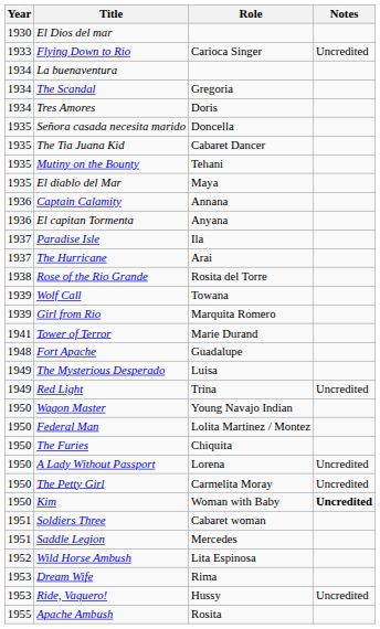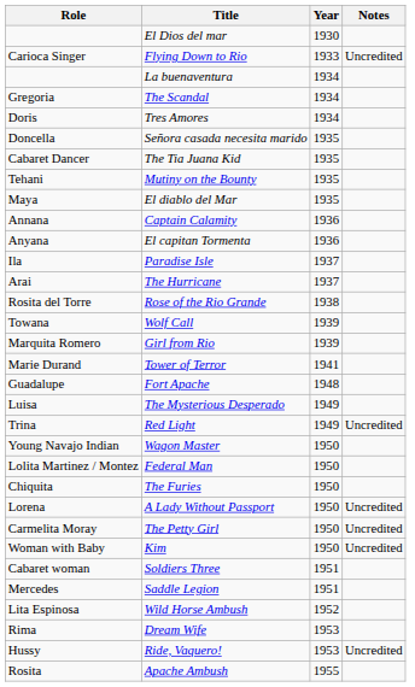 <table class="wikitable">
 <tr>
+<th>Role</th>
+<th>Title</th>
 <th>Year</th>
-<th>Title</th>
-<th>Role</th>
 <th>Notes</th>
 </tr>
 <tr>
+<td></td>
+<td><em>El Dios del mar</em></td>
 <td>1930</td>
-<td><em>El Dios del mar</em></td>
-<td></td>
 <td></td>
 </tr>
 <tr>
+<td>Carioca Singer</td>
+<td><em><a href='#'>Flying Down to Rio</a></em></td>
 <td>1933</td>
-<td><em><a href='#'>Flying Down to Rio</a></em></td>
-<td>Carioca Singer</td>
 <td>Uncredited</td>
 </tr>
 <tr>
+<td></td>
+<td><em>La buenaventura</em></td>
 <td>1934</td>
-<td><em>La buenaventura</em></td>
-<td></td>
 <td></td>
 </tr>
 <tr>
+<td>Gregoria</td>
+<td><em><a href='#'>The Scandal</a></em></td>
 <td>1934</td>
-<td><em><a href='#'>The Scandal</a></em></td>
-<td>Gregoria</td>
 <td></td>
 </tr>
 <tr>
+<td>Doris</td>
+<td><em>Tres Amores</em></td>
 <td>1934</td>
-<td><em>Tres Amores</em></td>
-<td>Doris</td>
 <td></td>
 </tr>
 <tr>
+<td>Doncella</td>
+<td><em>Señora casada necesita marido</em></td>
 <td>1935</td>
-<td><em>Señora casada necesita marido</em></td>
-<td>Doncella</td>
 <td></td>
 </tr>
 <tr>
+<td>Cabaret Dancer</td>
+<td><em>The Tia Juana Kid</em></td>
 <td>1935</td>
-<td><em>The Tia Juana Kid</em></td>
-<td>Cabaret Dancer</td>
 <td></td>
 </tr>
 <tr>
+<td>Tehani</td>
+<td><em><a href='#'>Mutiny on the Bounty</a></em></td>
 <td>1935</td>
-<td><em><a href='#'>Mutiny on the Bounty</a></em></td>
-<td>Tehani</td>
 <td></td>
 </tr>
 <tr>
+<td>Maya</td>
+<td><em>El diablo del Mar</em></td>
 <td>1935</td>
-<td><em>El diablo del Mar</em></td>
-<td>Maya</td>
 <td></td>
 </tr>
 <tr>
+<td>Annana</td>
+<td><em><a href='#'>Captain Calamity</a></em></td>
 <td>1936</td>
-<td><em><a href='#'>Captain Calamity</a></em></td>
-<td>Annana</td>
 <td></td>
 </tr>
 <tr>
+<td>Anyana</td>
+<td><em>El capitan Tormenta</em></td>
 <td>1936</td>
-<td><em>El capitan Tormenta</em></td>
-<td>Anyana</td>
 <td></td>
 </tr>
 <tr>
+<td>Ila</td>
+<td><em><a href='#'>Paradise Isle</a></em></td>
 <td>1937</td>
-<td><em><a href='#'>Paradise Isle</a></em></td>
-<td>Ila</td>
 <td></td>
 </tr>
 <tr>
+<td>Arai</td>
+<td><em><a href='#'>The Hurricane</a></em></td>
 <td>1937</td>
-<td><em><a href='#'>The Hurricane</a></em></td>
-<td>Arai</td>
 <td></td>
 </tr>
 <tr>
+<td>Rosita del Torre</td>
+<td><em><a href='#'>Rose of the Rio Grande</a></em></td>
 <td>1938</td>
-<td><em><a href='#'>Rose of the Rio Grande</a></em></td>
-<td>Rosita del Torre</td>
 <td></td>
 </tr>
 <tr>
+<td>Towana</td>
+<td><em><a href='#'>Wolf Call</a></em></td>
 <td>1939</td>
-<td><em><a href='#'>Wolf Call</a></em></td>
-<td>Towana</td>
 <td></td>
 </tr>
 <tr>
+<td>Marquita Romero</td>
+<td><em><a href='#'>Girl from Rio</a></em></td>
 <td>1939</td>
-<td><em><a href='#'>Girl from Rio</a></em></td>
-<td>Marquita Romero</td>
 <td></td>
 </tr>
 <tr>
+<td>Marie Durand</td>
+<td><em><a href='#'>Tower of Terror</a></em></td>
 <td>1941</td>
-<td><em><a href='#'>Tower of Terror</a></em></td>
-<td>Marie Durand</td>
 <td></td>
 </tr>
 <tr>
+<td>Guadalupe</td>
+<td><em><a href='#'>Fort Apache</a></em></td>
 <td>1948</td>
-<td><em><a href='#'>Fort Apache</a></em></td>
-<td>Guadalupe</td>
 <td></td>
 </tr>
 <tr>
+<td>Luisa</td>
+<td><em><a href='#'>The Mysterious Desperado</a></em></td>
 <td>1949</td>
-<td><em><a href='#'>The Mysterious Desperado</a></em></td>
-<td>Luisa</td>
 <td></td>
 </tr>
 <tr>
+<td>Trina</td>
+<td><em><a href='#'>Red Light</a></em></td>
 <td>1949</td>
-<td><em><a href='#'>Red Light</a></em></td>
-<td>Trina</td>
 <td>Uncredited</td>
 </tr>
 <tr>
+<td>Young Navajo Indian</td>
+<td><em><a href='#'>Wagon Master</a></em></td>
 <td>1950</td>
-<td><em><a href='#'>Wagon Master</a></em></td>
-<td>Young Navajo Indian</td>
 <td></td>
 </tr>
 <tr>
+<td>Lolita Martinez / Montez</td>
+<td><em><a href='#'>Federal Man</a></em></td>
 <td>1950</td>
-<td><em><a href='#'>Federal Man</a></em></td>
-<td>Lolita Martinez / Montez</td>
 <td></td>
 </tr>
 <tr>
+<td>Chiquita</td>
+<td><em><a href='#'>The Furies</a></em></td>
 <td>1950</td>
-<td><em><a href='#'>The Furies</a></em></td>
-<td>Chiquita</td>
 <td></td>
 </tr>
 <tr>
+<td>Lorena</td>
+<td><em><a href='#'>A Lady Without Passport</a></em></td>
 <td>1950</td>
-<td><em><a href='#'>A Lady Without Passport</a></em></td>
-<td>Lorena</td>
 <td>Uncredited</td>
 </tr>
 <tr>
+<td>Carmelita Moray</td>
+<td><em><a href='#'>The Petty Girl</a></em></td>
 <td>1950</td>
-<td><em><a href='#'>The Petty Girl</a></em></td>
-<td>Carmelita Moray</td>
 <td>Uncredited</td>
 </tr>
 <tr>
+<td>Woman with Baby</td>
+<td><em><a href='#'>Kim</a></em></td>
 <td>1950</td>
-<td><em><a href='#'>Kim</a></em></td>
-<td>Woman with Baby</td>
-<td><strong>Uncredited</strong></td>
+<td>Uncredited</td>
 </tr>
 <tr>
+<td>Cabaret woman</td>
+<td><em><a href='#'>Soldiers Three</a></em></td>
 <td>1951</td>
-<td><em><a href='#'>Soldiers Three</a></em></td>
-<td>Cabaret woman</td>
 <td></td>
 </tr>
 <tr>
+<td>Mercedes</td>
+<td><em><a href='#'>Saddle Legion</a></em></td>
 <td>1951</td>
-<td><em><a href='#'>Saddle Legion</a></em></td>
-<td>Mercedes</td>
 <td></td>
 </tr>
 <tr>
+<td>Lita Espinosa</td>
+<td><em><a href='#'>Wild Horse Ambush</a></em></td>
 <td>1952</td>
-<td><em><a href='#'>Wild Horse Ambush</a></em></td>
-<td>Lita Espinosa</td>
 <td></td>
 </tr>
 <tr>
+<td>Rima</td>
+<td><em><a href='#'>Dream Wife</a></em></td>
 <td>1953</td>
-<td><em><a href='#'>Dream Wife</a></em></td>
-<td>Rima</td>
 <td></td>
 </tr>
 <tr>
+<td>Hussy</td>
+<td><em><a href='#'>Ride, Vaquero!</a></em></td>
 <td>1953</td>
-<td><em><a href='#'>Ride, Vaquero!</a></em></td>
-<td>Hussy</td>
 <td>Uncredited</td>
 </tr>
 <tr>
+<td>Rosita</td>
+<td><em><a href='#'>Apache Ambush</a></em></td>
 <td>1955</td>
-<td><em><a href='#'>Apache Ambush</a></em></td>
-<td>Rosita</td>
 <td></td>
 </tr>
 </table>
